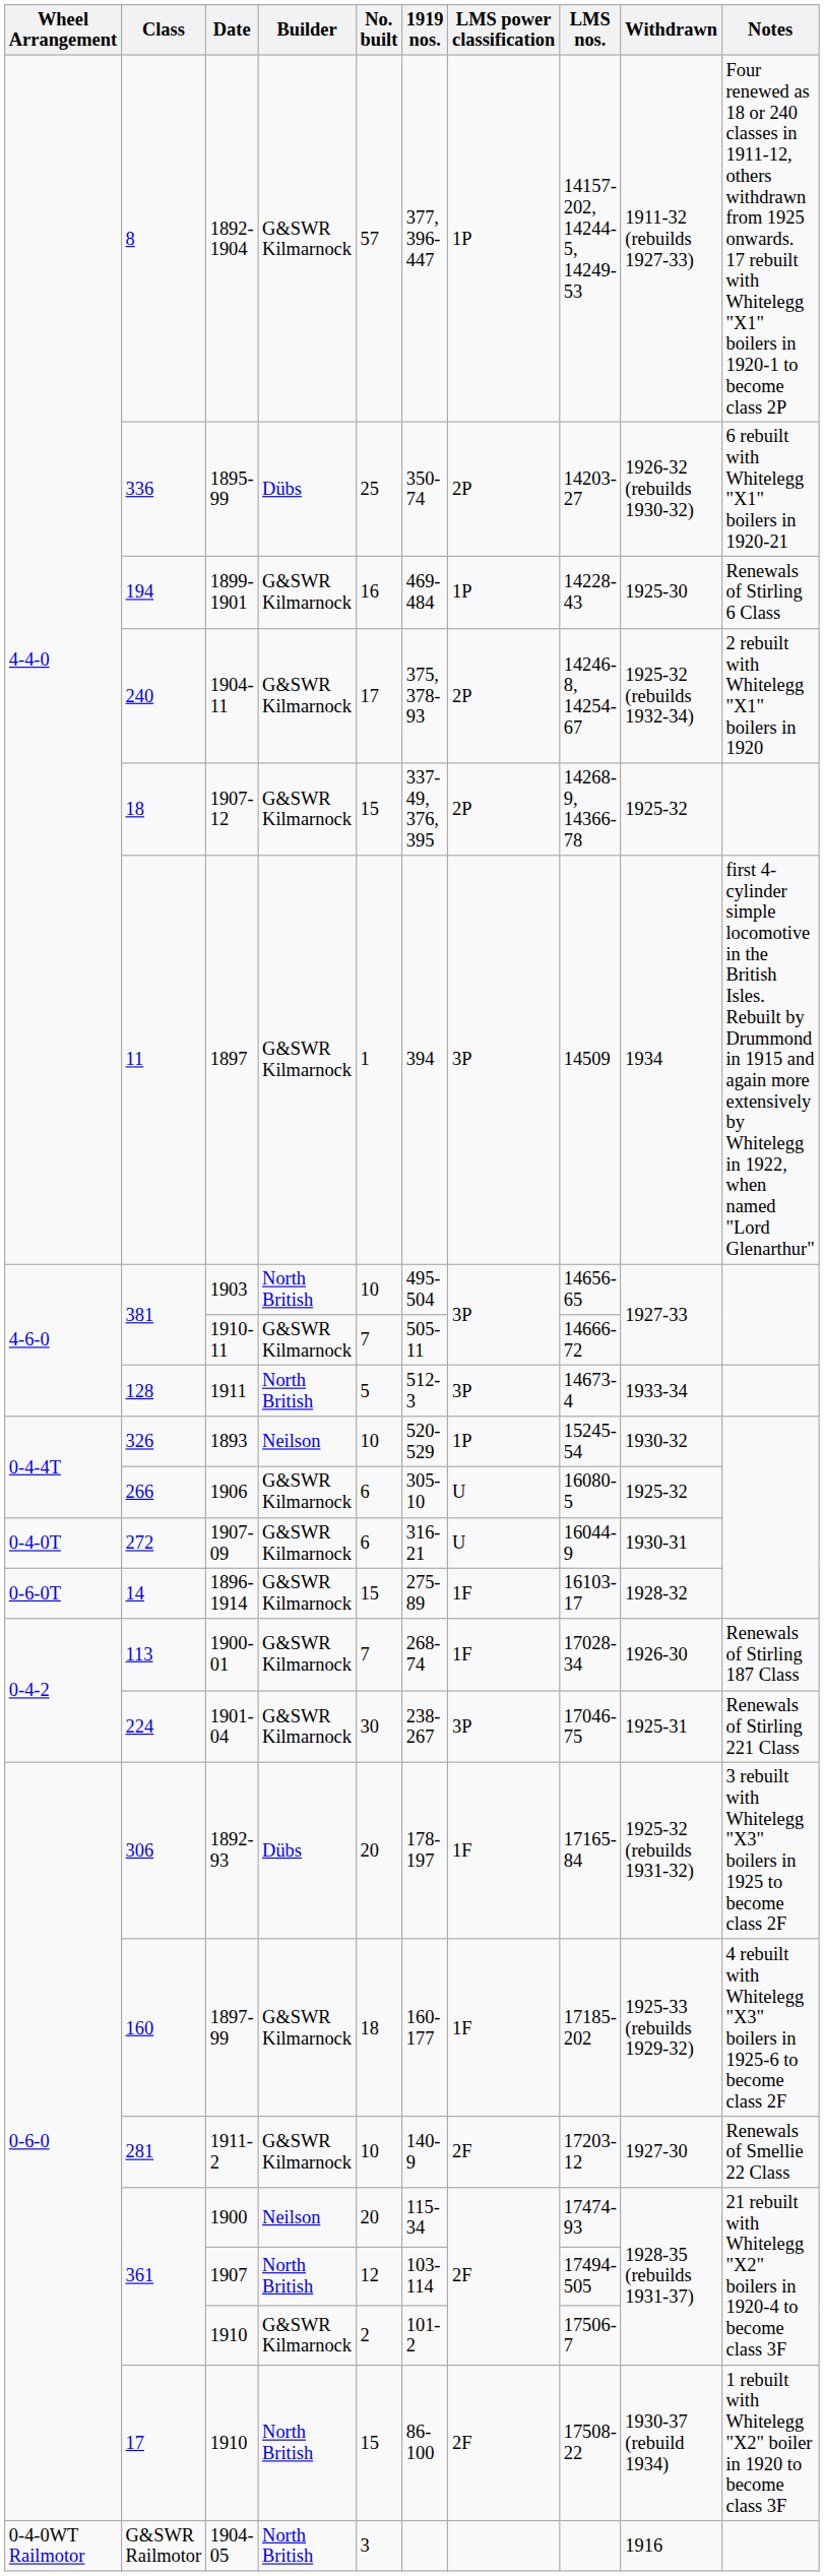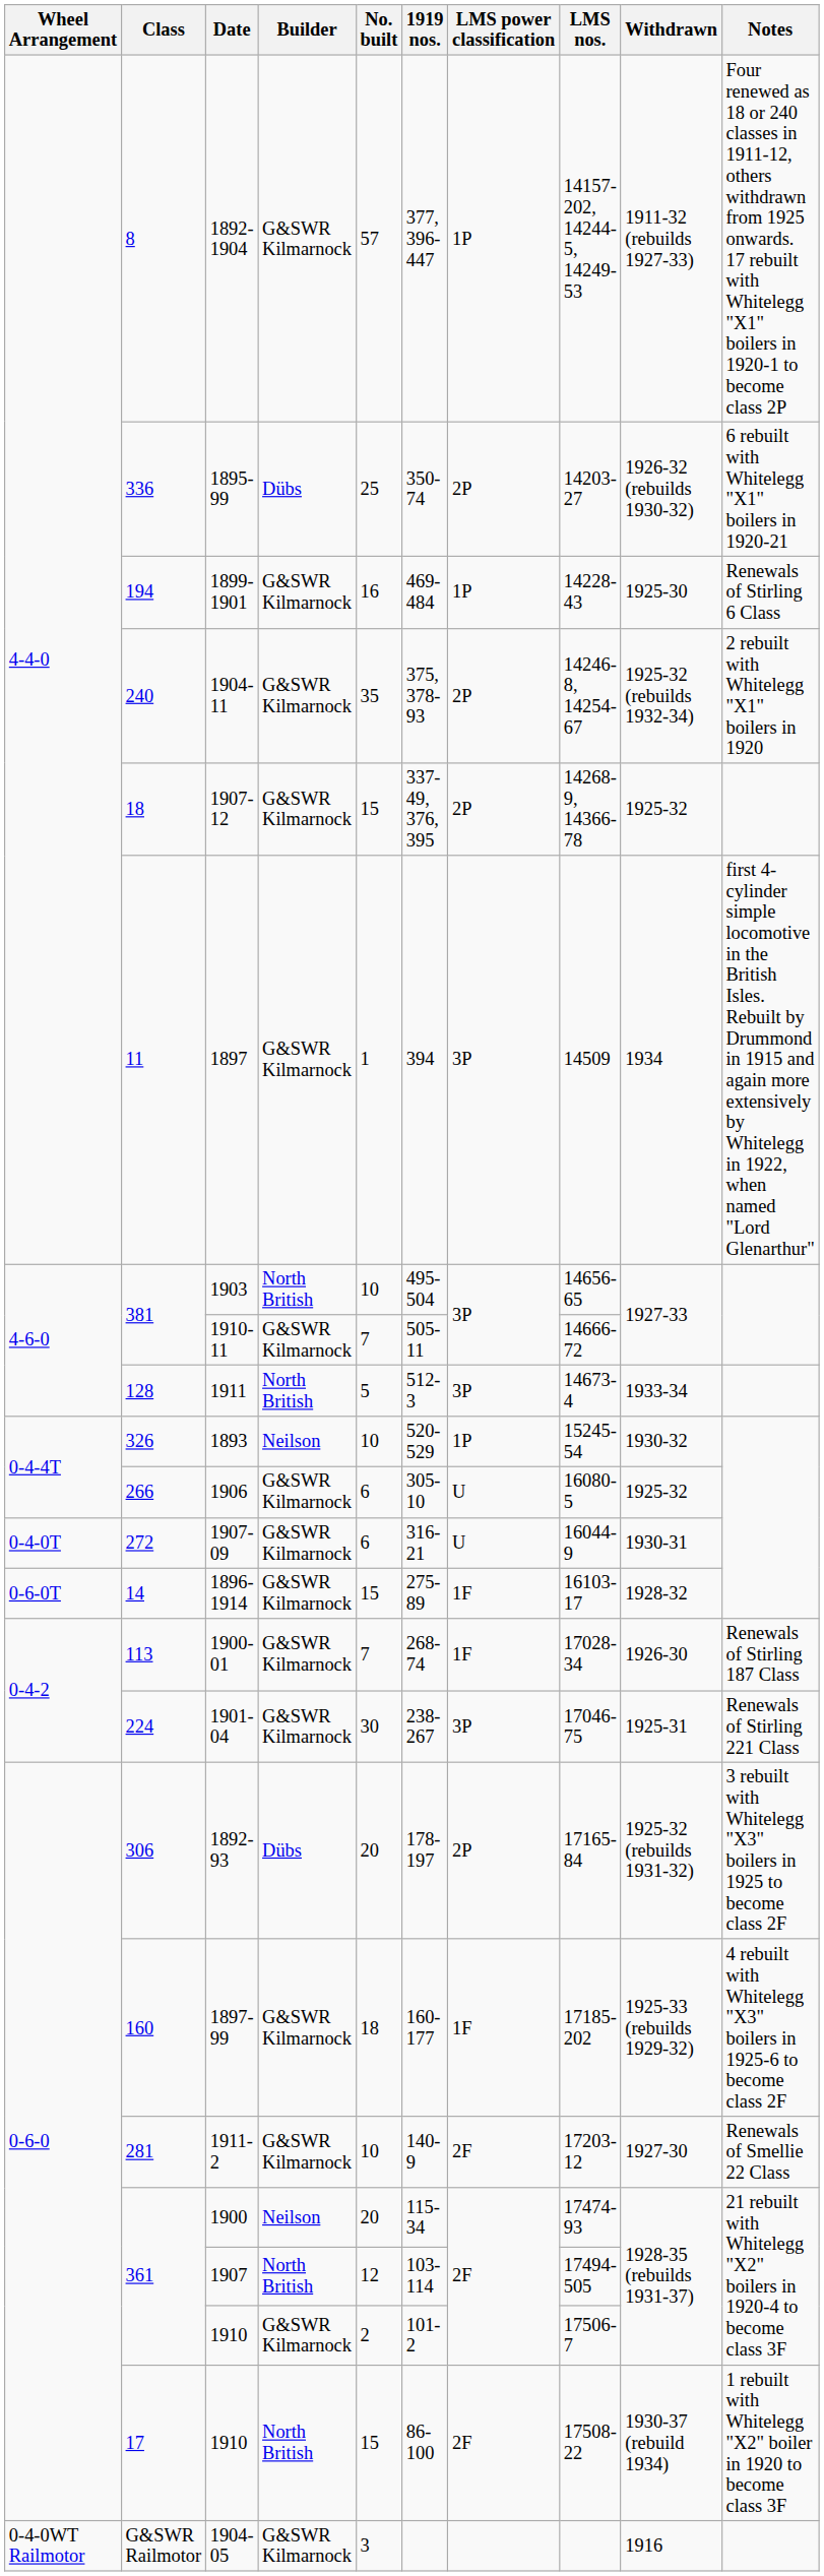 <table class="wikitable">
 <tr>
 <th>Wheel<br>Arrangement</th>
 <th>Class</th>
 <th>Date</th>
 <th>Builder</th>
 <th>No. built</th>
 <th>1919 nos.</th>
 <th>LMS power classification</th>
 <th>LMS nos.</th>
 <th>Withdrawn</th>
 <th>Notes</th>
 </tr>
 <tr>
 <td rowspan=6><a href='#'>4-4-0</a></td>
 <td><a href='#'>8</a></td>
 <td>1892-1904</td>
 <td>G&SWR Kilmarnock</td>
 <td>57</td>
 <td>377, 396-447</td>
 <td>1P</td>
 <td>14157-202, 14244-5, 14249-53</td>
 <td>1911-32 (rebuilds 1927-33)</td>
 <td>Four renewed as 18 or 240 classes in 1911-12, others withdrawn from 1925 onwards.  17 rebuilt with Whitelegg "X1" boilers in 1920-1 to become class 2P</td>
 </tr>
 <tr>
 <td><a href='#'>336</a></td>
 <td>1895-99</td>
 <td><a href='#'>Dübs</a></td>
 <td>25</td>
 <td>350-74</td>
 <td>2P</td>
 <td>14203-27</td>
 <td>1926-32 (rebuilds 1930-32)</td>
 <td>6 rebuilt with Whitelegg "X1" boilers in 1920-21</td>
 </tr>
 <tr>
 <td><a href='#'>194</a></td>
 <td>1899-1901</td>
 <td>G&SWR Kilmarnock</td>
 <td>16</td>
 <td>469-484</td>
 <td>1P</td>
 <td>14228-43</td>
 <td>1925-30</td>
 <td>Renewals of Stirling 6 Class</td>
 </tr>
 <tr>
 <td><a href='#'>240</a></td>
 <td>1904-11</td>
 <td>G&SWR Kilmarnock</td>
-<td>17</td>
+<td>35</td>
 <td>375, 378-93</td>
 <td>2P</td>
 <td>14246-8, 14254-67</td>
 <td>1925-32 (rebuilds 1932-34)</td>
 <td>2 rebuilt with Whitelegg "X1" boilers in 1920</td>
 </tr>
 <tr>
 <td><a href='#'>18</a></td>
 <td>1907-12</td>
 <td>G&SWR Kilmarnock</td>
 <td>15</td>
 <td>337-49, 376, 395</td>
 <td>2P</td>
 <td>14268-9, 14366-78</td>
 <td>1925-32</td>
 </tr>
 <tr>
 <td><a href='#'>11</a></td>
 <td>1897</td>
 <td>G&SWR Kilmarnock</td>
 <td>1</td>
 <td>394</td>
 <td>3P</td>
 <td>14509</td>
 <td>1934</td>
 <td>first 4-cylinder simple locomotive in the British Isles.  Rebuilt by Drummond in 1915 and again more extensively by Whitelegg in 1922, when named "Lord Glenarthur"</td>
 </tr>
 <tr>
 <td rowspan=3><a href='#'>4-6-0</a></td>
 <td rowspan=2><a href='#'>381</a></td>
 <td>1903</td>
 <td><a href='#'>North British</a></td>
 <td>10</td>
 <td>495-504</td>
 <td rowspan=2>3P</td>
 <td>14656-65</td>
 <td rowspan=2>1927-33</td>
 <td rowspan=2></td>
 </tr>
 <tr>
 <td>1910-11</td>
 <td>G&SWR Kilmarnock</td>
 <td>7</td>
 <td>505-11</td>
 <td>14666-72</td>
 </tr>
 <tr>
 <td><a href='#'>128</a></td>
 <td>1911</td>
 <td><a href='#'>North British</a></td>
 <td>5</td>
 <td>512-3</td>
 <td>3P</td>
 <td>14673-4</td>
 <td>1933-34</td>
 <td></td>
 </tr>
 <tr>
 <td rowspan=2><a href='#'>0-4-4T</a></td>
 <td><a href='#'>326</a></td>
 <td>1893</td>
 <td><a href='#'>Neilson</a></td>
 <td>10</td>
 <td>520-529</td>
 <td>1P</td>
 <td>15245-54</td>
 <td>1930-32</td>
 </tr>
 <tr>
 <td><a href='#'>266</a></td>
 <td>1906</td>
 <td>G&SWR Kilmarnock</td>
 <td>6</td>
 <td>305-10</td>
 <td>U</td>
 <td>16080-5</td>
 <td>1925-32</td>
 </tr>
 <tr>
 <td><a href='#'>0-4-0T</a></td>
 <td><a href='#'>272</a></td>
 <td>1907-09</td>
 <td>G&SWR Kilmarnock</td>
 <td>6</td>
 <td>316-21</td>
 <td>U</td>
 <td>16044-9</td>
 <td>1930-31</td>
 </tr>
 <tr>
 <td><a href='#'>0-6-0T</a></td>
 <td><a href='#'>14</a></td>
 <td>1896-1914</td>
 <td>G&SWR Kilmarnock</td>
 <td>15</td>
 <td>275-89</td>
 <td>1F</td>
 <td>16103-17</td>
 <td>1928-32</td>
 </tr>
 <tr>
 <td rowspan=2><a href='#'>0-4-2</a></td>
 <td><a href='#'>113</a></td>
 <td>1900-01</td>
 <td>G&SWR Kilmarnock</td>
 <td>7</td>
 <td>268-74</td>
 <td>1F</td>
 <td>17028-34</td>
 <td>1926-30</td>
 <td>Renewals of Stirling 187 Class</td>
 </tr>
 <tr>
 <td><a href='#'>224</a></td>
 <td>1901-04</td>
 <td>G&SWR Kilmarnock</td>
 <td>30</td>
 <td>238-267</td>
 <td>3P</td>
 <td>17046-75</td>
 <td>1925-31</td>
 <td>Renewals of Stirling 221 Class</td>
 </tr>
 <tr>
 <td rowspan=7><a href='#'>0-6-0</a></td>
 <td><a href='#'>306</a></td>
 <td>1892-93</td>
 <td><a href='#'>Dübs</a></td>
 <td>20</td>
 <td>178-197</td>
-<td>1F</td>
+<td>2P</td>
 <td>17165-84</td>
 <td>1925-32 (rebuilds 1931-32)</td>
 <td>3 rebuilt with Whitelegg "X3" boilers in 1925 to become class 2F</td>
 </tr>
 <tr>
 <td><a href='#'>160</a></td>
 <td>1897-99</td>
 <td>G&SWR Kilmarnock</td>
 <td>18</td>
 <td>160-177</td>
 <td>1F</td>
 <td>17185-202</td>
 <td>1925-33 (rebuilds 1929-32)</td>
 <td>4 rebuilt with Whitelegg "X3" boilers in 1925-6 to become class 2F</td>
 </tr>
 <tr>
 <td><a href='#'>281</a></td>
 <td>1911-2</td>
 <td>G&SWR Kilmarnock</td>
 <td>10</td>
 <td>140-9</td>
 <td>2F</td>
 <td>17203-12</td>
 <td>1927-30</td>
 <td>Renewals of Smellie 22 Class</td>
 </tr>
 <tr>
 <td rowspan=3><a href='#'>361</a></td>
 <td>1900</td>
 <td><a href='#'>Neilson</a></td>
 <td>20</td>
 <td>115-34</td>
 <td rowspan=3>2F</td>
 <td>17474-93</td>
 <td rowspan=3>1928-35 (rebuilds 1931-37)</td>
 <td rowspan=3>21 rebuilt with Whitelegg "X2" boilers in 1920-4 to become class 3F</td>
 </tr>
 <tr>
 <td>1907</td>
 <td><a href='#'>North British</a></td>
 <td>12</td>
 <td>103-114</td>
 <td>17494-505</td>
 </tr>
 <tr>
 <td>1910</td>
 <td>G&SWR Kilmarnock</td>
 <td>2</td>
 <td>101-2</td>
 <td>17506-7</td>
 </tr>
 <tr>
 <td><a href='#'>17</a></td>
 <td>1910</td>
 <td><a href='#'>North British</a></td>
 <td>15</td>
 <td>86-100</td>
 <td>2F</td>
 <td>17508-22</td>
 <td>1930-37 (rebuild 1934)</td>
 <td>1 rebuilt with Whitelegg "X2" boiler in 1920 to become class 3F</td>
 </tr>
 <tr>
 <td>0-4-0WT <a href='#'>Railmotor</a></td>
 <td>G&SWR Railmotor</td>
 <td>1904-05</td>
-<td><a href='#'>North British</a></td>
+<td>G&SWR Kilmarnock</td>
 <td>3</td>
 <td></td>
 <td></td>
 <td></td>
 <td>1916</td>
 </tr>
 </table>
